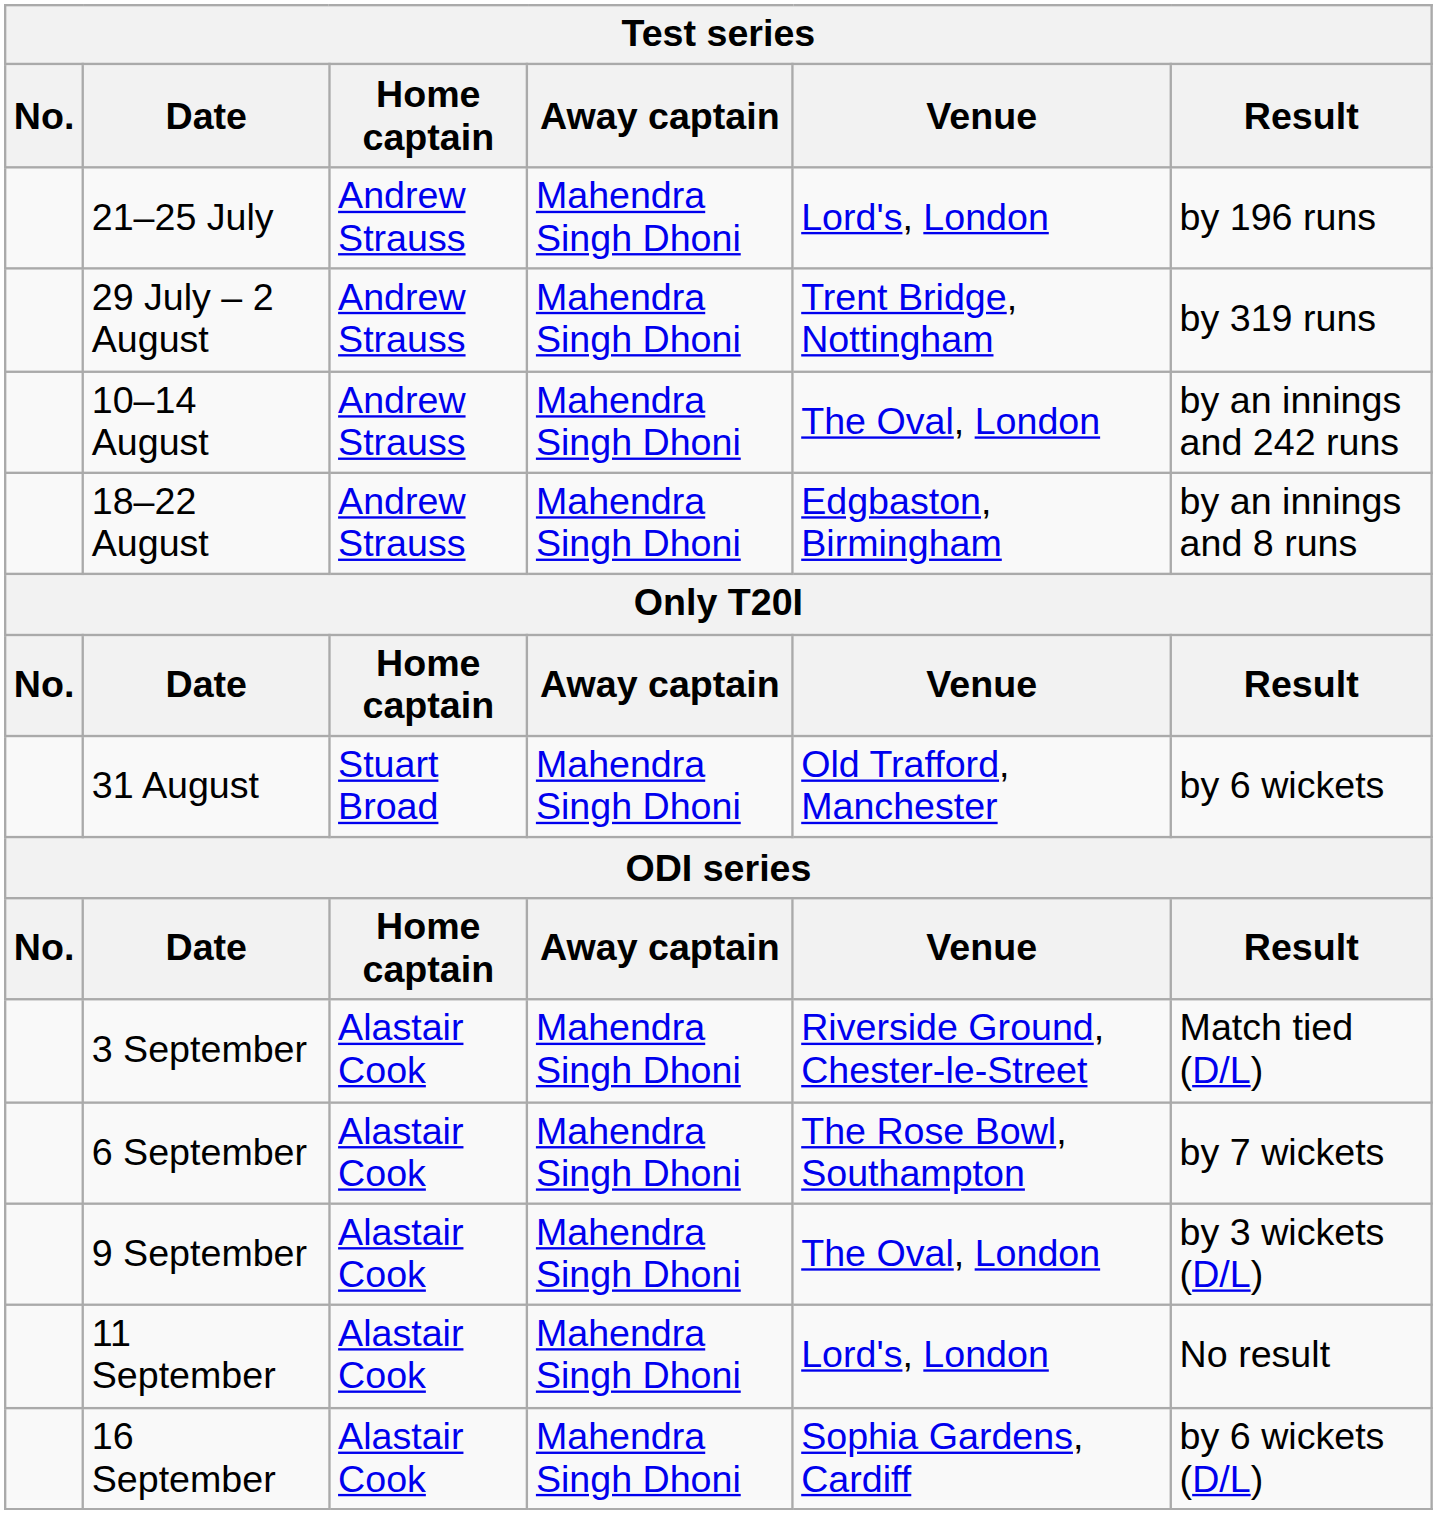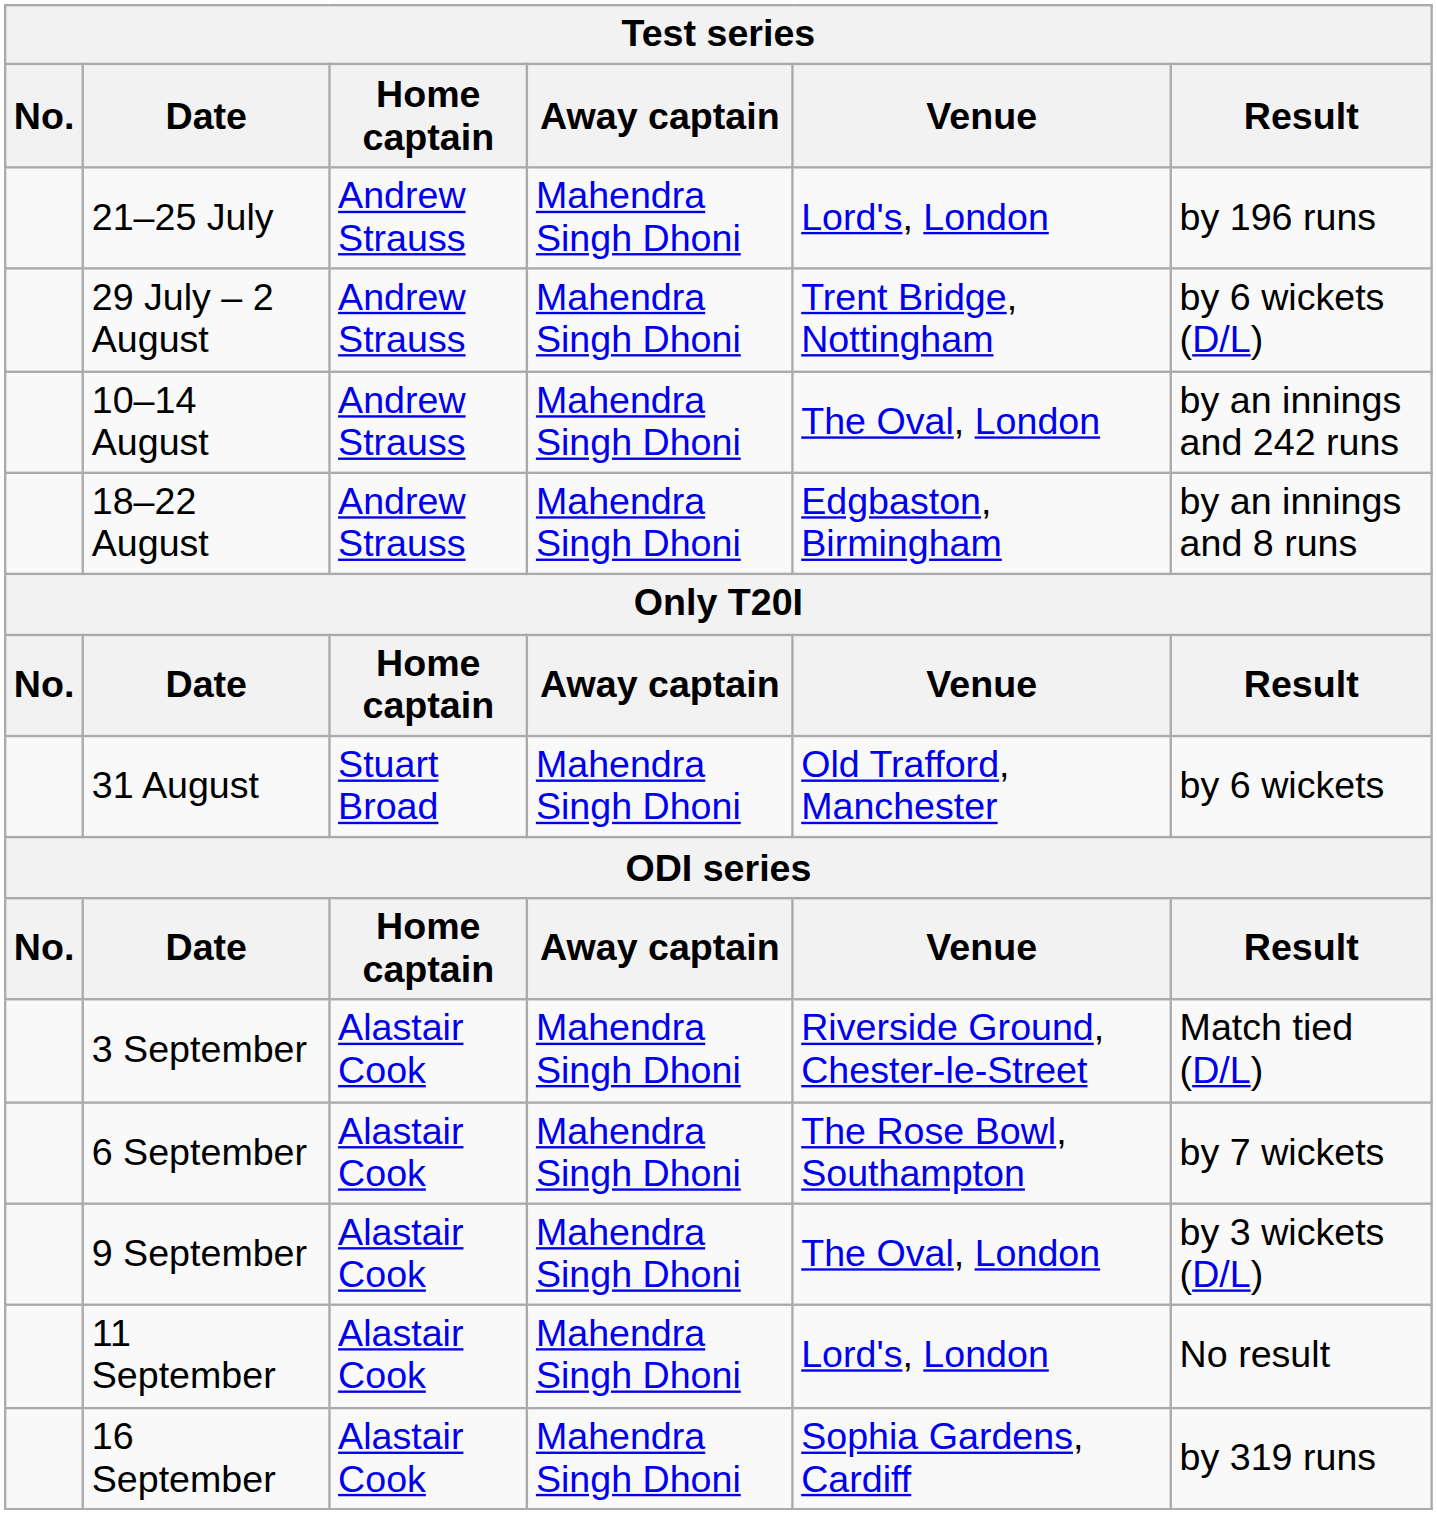 <table class="wikitable">
 <tr>
 <th colspan="6">Test series</th>
 </tr>
 <tr>
 <th>No.</th>
 <th>Date</th>
 <th>Home captain</th>
 <th>Away captain</th>
 <th>Venue</th>
 <th>Result</th>
 </tr>
 <tr>
 <td></td>
 <td>21–25 July</td>
 <td><a href='#'>Andrew Strauss</a></td>
 <td><a href='#'>Mahendra Singh Dhoni</a></td>
 <td><a href='#'>Lord's</a>, <a href='#'>London</a></td>
 <td> by 196 runs</td>
 </tr>
 <tr>
 <td></td>
 <td>29 July – 2 August</td>
 <td><a href='#'>Andrew Strauss</a></td>
 <td><a href='#'>Mahendra Singh Dhoni</a></td>
 <td><a href='#'>Trent Bridge</a>, <a href='#'>Nottingham</a></td>
-<td> by 319 runs</td>
+<td> by 6 wickets (<a href='#'>D/L</a>)</td>
 </tr>
 <tr>
 <td></td>
 <td>10–14 August</td>
 <td><a href='#'>Andrew Strauss</a></td>
 <td><a href='#'>Mahendra Singh Dhoni</a></td>
 <td><a href='#'>The Oval</a>, <a href='#'>London</a></td>
 <td> by an innings and 242 runs</td>
 </tr>
 <tr>
 <td></td>
 <td>18–22 August</td>
 <td><a href='#'>Andrew Strauss</a></td>
 <td><a href='#'>Mahendra Singh Dhoni</a></td>
 <td><a href='#'>Edgbaston</a>, <a href='#'>Birmingham</a></td>
 <td> by an innings and 8 runs</td>
 </tr>
 <tr>
 <th colspan="6">Only T20I</th>
 </tr>
 <tr>
 <th>No.</th>
 <th>Date</th>
 <th>Home captain</th>
 <th>Away captain</th>
 <th>Venue</th>
 <th>Result</th>
 </tr>
 <tr>
 <td></td>
 <td>31 August</td>
 <td><a href='#'>Stuart Broad</a></td>
 <td><a href='#'>Mahendra Singh Dhoni</a></td>
 <td><a href='#'>Old Trafford</a>, <a href='#'>Manchester</a></td>
 <td> by 6 wickets</td>
 </tr>
 <tr>
 <th colspan="6">ODI series</th>
 </tr>
 <tr>
 <th>No.</th>
 <th>Date</th>
 <th>Home captain</th>
 <th>Away captain</th>
 <th>Venue</th>
 <th>Result</th>
 </tr>
 <tr>
 <td></td>
 <td>3 September</td>
 <td><a href='#'>Alastair Cook</a></td>
 <td><a href='#'>Mahendra Singh Dhoni</a></td>
 <td><a href='#'>Riverside Ground</a>, <a href='#'>Chester-le-Street</a></td>
 <td>Match tied (<a href='#'>D/L</a>)</td>
 </tr>
 <tr>
 <td></td>
 <td>6 September</td>
 <td><a href='#'>Alastair Cook</a></td>
 <td><a href='#'>Mahendra Singh Dhoni</a></td>
 <td><a href='#'>The Rose Bowl</a>, <a href='#'>Southampton</a></td>
 <td> by 7 wickets</td>
 </tr>
 <tr>
 <td></td>
 <td>9 September</td>
 <td><a href='#'>Alastair Cook</a></td>
 <td><a href='#'>Mahendra Singh Dhoni</a></td>
 <td><a href='#'>The Oval</a>, <a href='#'>London</a></td>
 <td> by 3 wickets (<a href='#'>D/L</a>)</td>
 </tr>
 <tr>
 <td></td>
 <td>11 September</td>
 <td><a href='#'>Alastair Cook</a></td>
 <td><a href='#'>Mahendra Singh Dhoni</a></td>
 <td><a href='#'>Lord's</a>, <a href='#'>London</a></td>
 <td>No result</td>
 </tr>
 <tr>
 <td></td>
 <td>16 September</td>
 <td><a href='#'>Alastair Cook</a></td>
 <td><a href='#'>Mahendra Singh Dhoni</a></td>
 <td><a href='#'>Sophia Gardens</a>, <a href='#'>Cardiff</a></td>
-<td> by 6 wickets (<a href='#'>D/L</a>)</td>
+<td> by 319 runs</td>
 </tr>
 </table>
